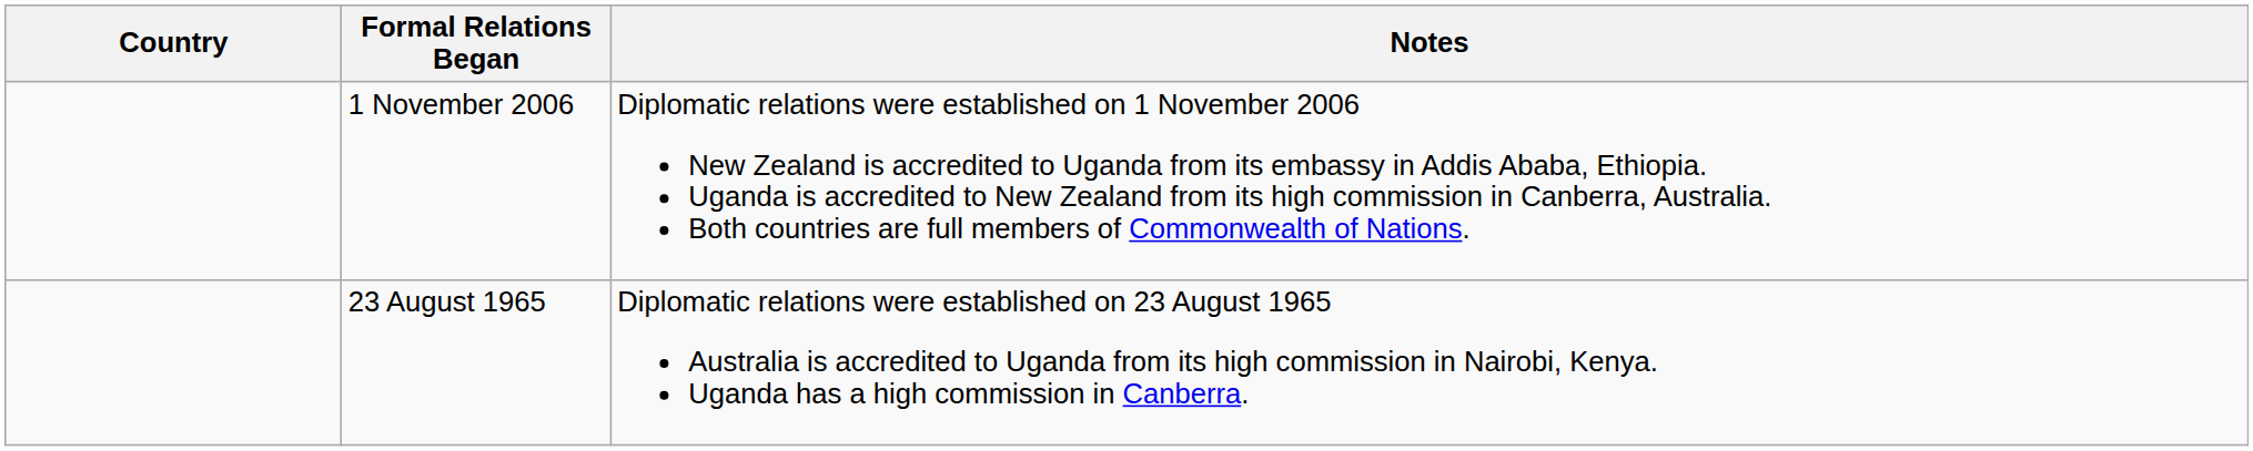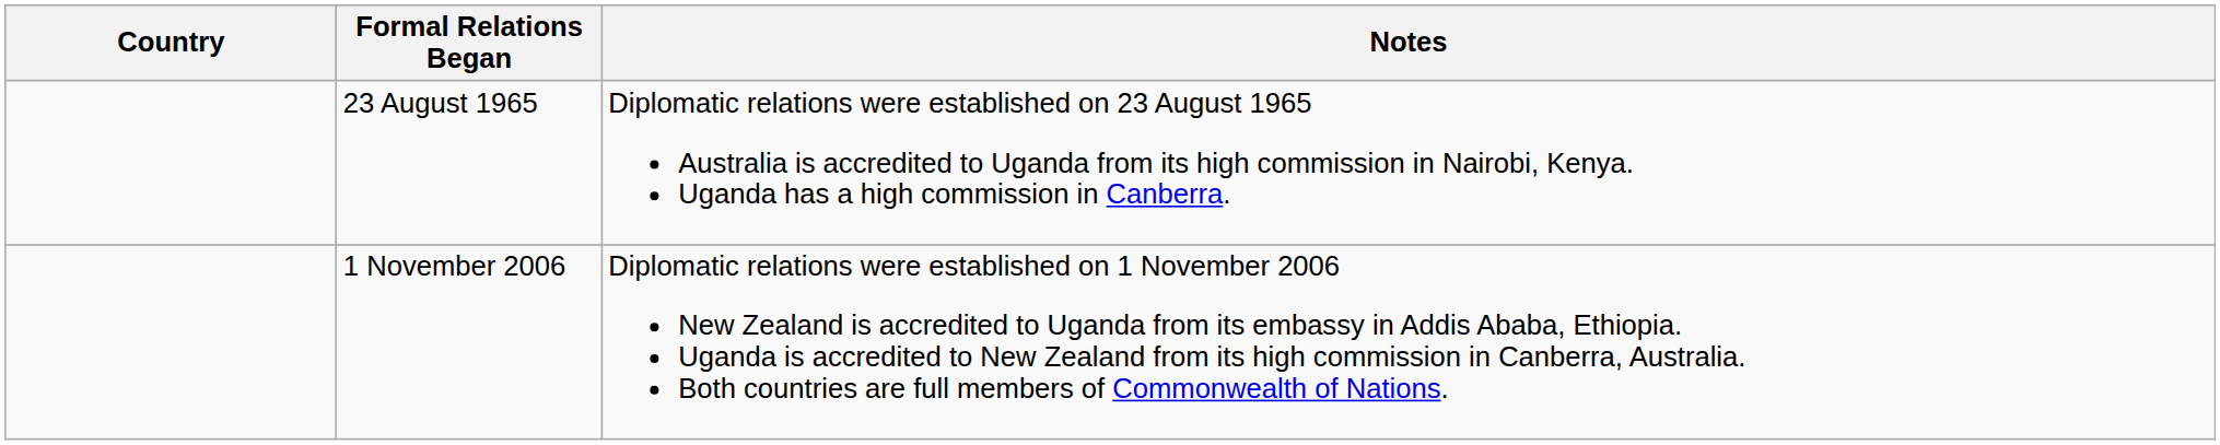 <table class="wikitable sortable" style="width:100%; margin:auto;">
 <tr>
 <th style="width:15%;">Country</th>
 <th style="width:12%;">Formal Relations Began</th>
 <th>Notes</th>
 </tr>
 <tr valign="top">
 <td></td>
+<td>23 August 1965</td>
+<td>Diplomatic relations were established on 23 August 1965<br><ul><li>Australia is accredited to Uganda from its high commission in Nairobi, Kenya.</li><li>Uganda has a high commission in <a href='#'>Canberra</a>.</li></ul></td>
+</tr>
+<tr valign="top">
+<td></td>
 <td>1 November 2006</td>
 <td>Diplomatic relations were established on 1 November 2006<br><ul><li>New Zealand is accredited to Uganda from its embassy in Addis Ababa, Ethiopia.</li><li>Uganda is accredited to New Zealand from its high commission in Canberra, Australia.</li><li>Both countries are full members of <a href='#'>Commonwealth of Nations</a>.</li></ul></td>
 </tr>
-<tr valign="top">
-<td></td>
-<td>23 August 1965</td>
-<td>Diplomatic relations were established on 23 August 1965<br><ul><li>Australia is accredited to Uganda from its high commission in Nairobi, Kenya.</li><li>Uganda has a high commission in <a href='#'>Canberra</a>.</li></ul></td>
-</tr>
 </table>
